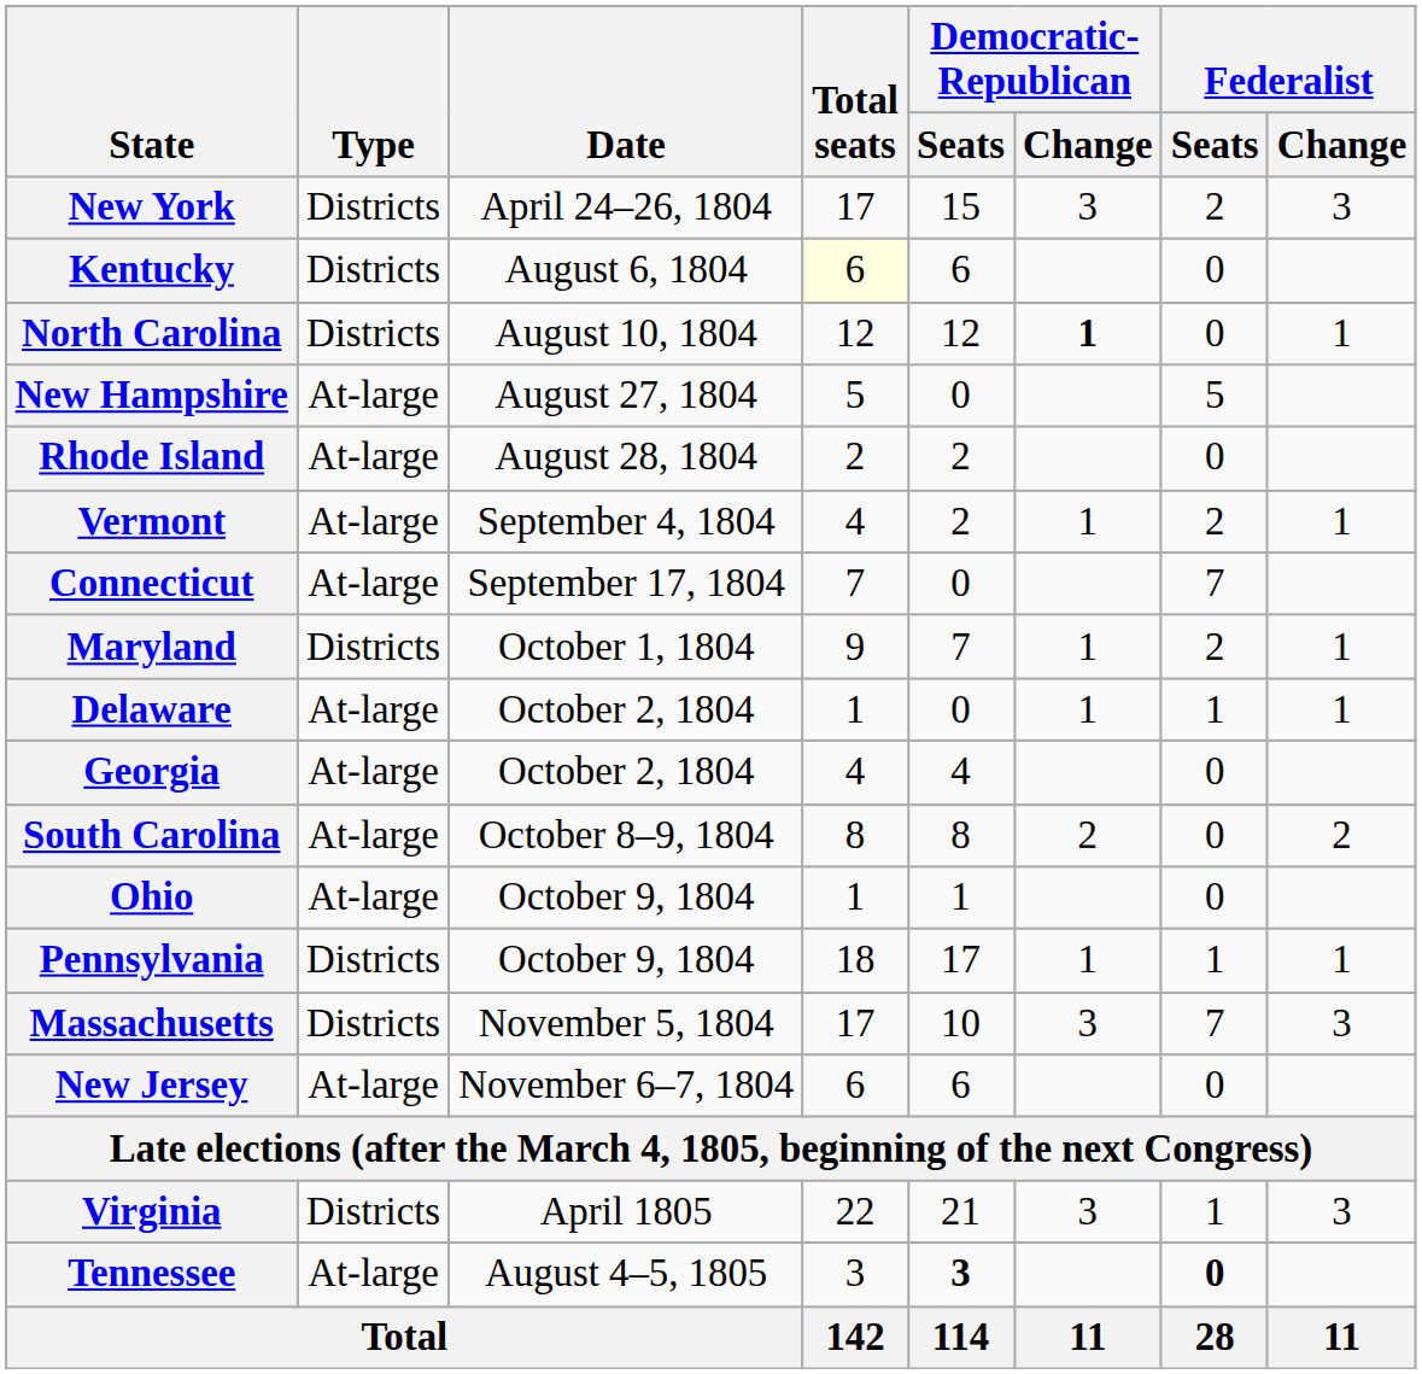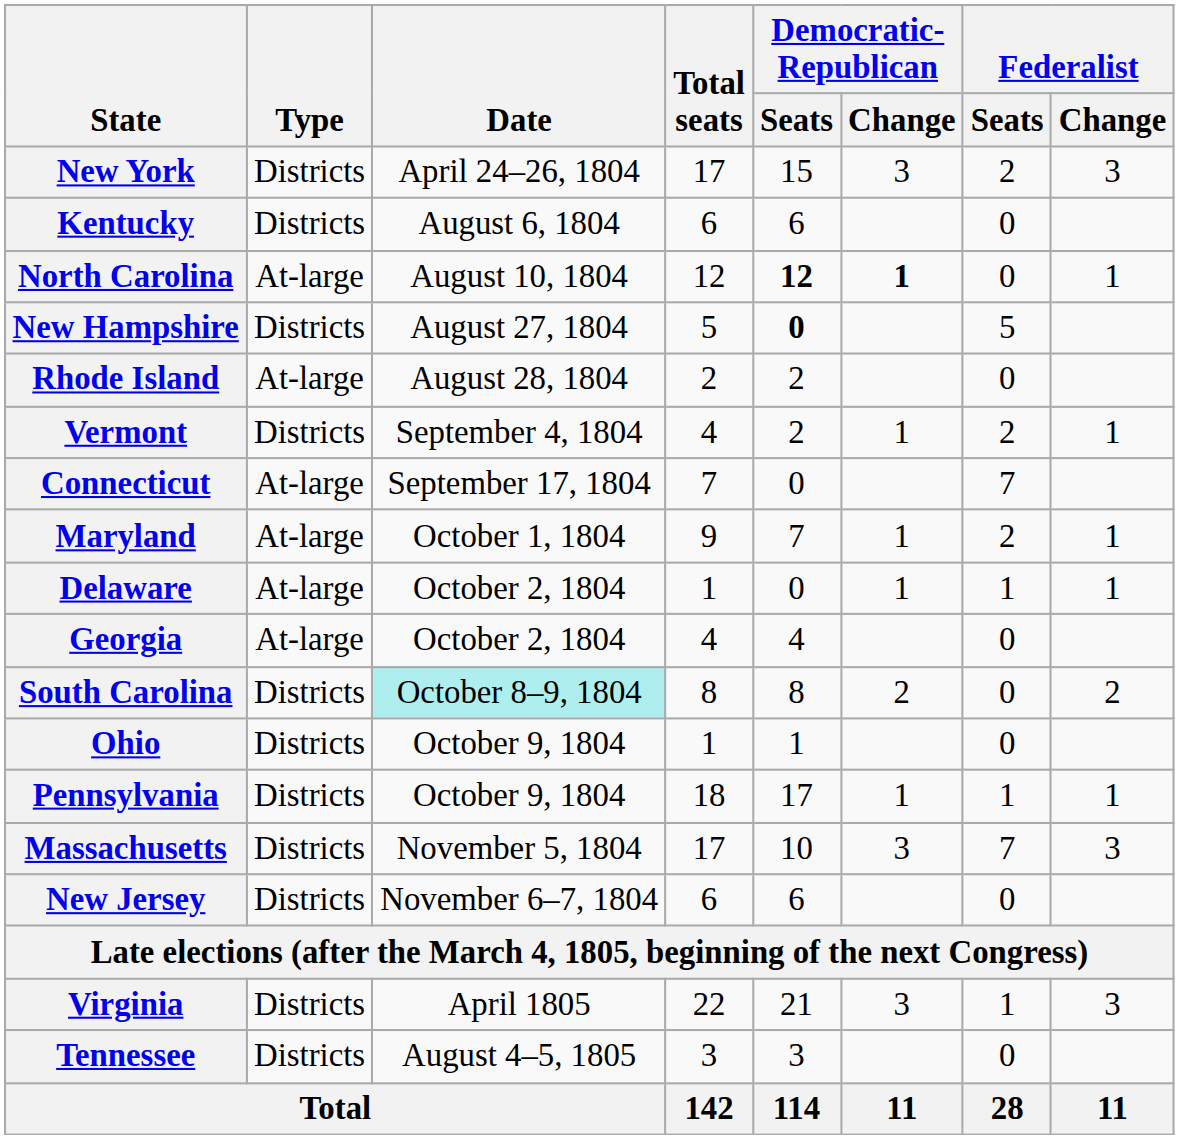 <table class="wikitable sortable" style="text-align:center">
 <tr valign=bottom>
 <th rowspan=2>State</th>
 <th rowspan=2>Type</th>
 <th rowspan=2>Date</th>
 <th rowspan=2>Total<br>seats</th>
 <th colspan=2 ><a href='#'>Democratic-<br>Republican</a></th>
 <th colspan=2 ><a href='#'>Federalist</a></th>
 </tr>
 <tr>
 <th>Seats</th>
 <th>Change</th>
 <th>Seats</th>
 <th>Change</th>
 </tr>
 <tr>
 <th><a href='#'>New York</a></th>
 <td>Districts</td>
 <td>April 24–26, 1804</td>
 <td>17</td>
 <td>15</td>
 <td>3</td>
 <td>2</td>
 <td>3</td>
 </tr>
 <tr>
 <th><a href='#'>Kentucky</a></th>
 <td>Districts</td>
 <td>August 6, 1804</td>
-<td style="background: lightyellow;">6</td>
+<td>6</td>
 <td>6</td>
 <td></td>
 <td>0</td>
 <td></td>
 </tr>
 <tr>
 <th><a href='#'>North Carolina</a></th>
-<td>Districts</td>
+<td>At-large</td>
 <td>August 10, 1804</td>
 <td>12</td>
-<td>12</td>
+<td><strong>12</strong></td>
 <td><strong>1</strong></td>
 <td>0</td>
 <td>1</td>
 </tr>
 <tr>
 <th><a href='#'>New Hampshire</a></th>
-<td>At-large</td>
+<td>Districts</td>
 <td>August 27, 1804</td>
 <td>5</td>
-<td>0</td>
+<td><strong>0</strong></td>
 <td></td>
 <td>5</td>
 <td></td>
 </tr>
 <tr>
 <th><a href='#'>Rhode Island</a></th>
 <td>At-large</td>
 <td>August 28, 1804</td>
 <td>2</td>
 <td>2</td>
 <td></td>
 <td>0</td>
 <td></td>
 </tr>
 <tr>
 <th><a href='#'>Vermont</a></th>
-<td>At-large</td>
+<td>Districts</td>
 <td>September 4, 1804</td>
 <td>4</td>
 <td>2</td>
 <td>1</td>
 <td>2</td>
 <td>1</td>
 </tr>
 <tr>
 <th><a href='#'>Connecticut</a></th>
 <td>At-large</td>
 <td>September 17, 1804</td>
 <td>7</td>
 <td>0</td>
 <td></td>
 <td>7</td>
 <td></td>
 </tr>
 <tr>
 <th><a href='#'>Maryland</a></th>
-<td>Districts</td>
+<td>At-large</td>
 <td>October 1, 1804</td>
 <td>9</td>
 <td>7</td>
 <td>1</td>
 <td>2</td>
 <td>1</td>
 </tr>
 <tr>
 <th><a href='#'>Delaware</a></th>
 <td>At-large</td>
 <td>October 2, 1804</td>
 <td>1</td>
 <td>0</td>
 <td>1</td>
 <td>1</td>
 <td>1</td>
 </tr>
 <tr>
 <th><a href='#'>Georgia</a></th>
 <td>At-large</td>
 <td>October 2, 1804</td>
 <td>4</td>
 <td>4</td>
 <td></td>
 <td>0</td>
 <td></td>
 </tr>
 <tr>
 <th><a href='#'>South Carolina</a></th>
-<td>At-large</td>
-<td>October 8–9, 1804</td>
+<td>Districts</td>
+<td style="background: paleturquoise;">October 8–9, 1804</td>
 <td>8</td>
 <td>8</td>
 <td>2</td>
 <td>0</td>
 <td>2</td>
 </tr>
 <tr>
 <th><a href='#'>Ohio</a></th>
-<td>At-large</td>
+<td>Districts</td>
 <td>October 9, 1804</td>
 <td>1</td>
 <td>1</td>
 <td></td>
 <td>0</td>
 <td></td>
 </tr>
 <tr>
 <th><a href='#'>Pennsylvania</a></th>
 <td>Districts</td>
 <td>October 9, 1804</td>
 <td>18</td>
 <td>17</td>
 <td>1</td>
 <td>1</td>
 <td>1</td>
 </tr>
 <tr>
 <th><a href='#'>Massachusetts</a></th>
 <td>Districts</td>
 <td>November 5, 1804</td>
 <td>17</td>
 <td>10</td>
 <td>3</td>
 <td>7</td>
 <td>3</td>
 </tr>
 <tr>
 <th><a href='#'>New Jersey</a></th>
-<td>At-large</td>
+<td>Districts</td>
 <td>November 6–7, 1804</td>
 <td>6</td>
 <td>6</td>
 <td></td>
 <td>0</td>
 <td></td>
 </tr>
 <tr>
 <th colspan=8>Late elections (after the March 4, 1805, beginning of the next Congress)</th>
 </tr>
 <tr>
 <th><a href='#'>Virginia</a></th>
 <td>Districts</td>
 <td>April 1805</td>
 <td>22</td>
 <td>21</td>
 <td>3</td>
 <td>1</td>
 <td>3</td>
 </tr>
 <tr>
 <th><a href='#'>Tennessee</a></th>
-<td>At-large</td>
+<td>Districts</td>
 <td>August 4–5, 1805</td>
 <td>3</td>
-<td><strong>3</strong></td>
+<td>3</td>
 <td></td>
-<td><strong>0</strong></td>
+<td>0</td>
 <td></td>
 </tr>
 <tr valign=top>
 <th colspan=3>Total</th>
 <th>142</th>
 <th>114<br></th>
 <th>11</th>
 <th>28<br></th>
 <th>11</th>
 </tr>
 </table>
